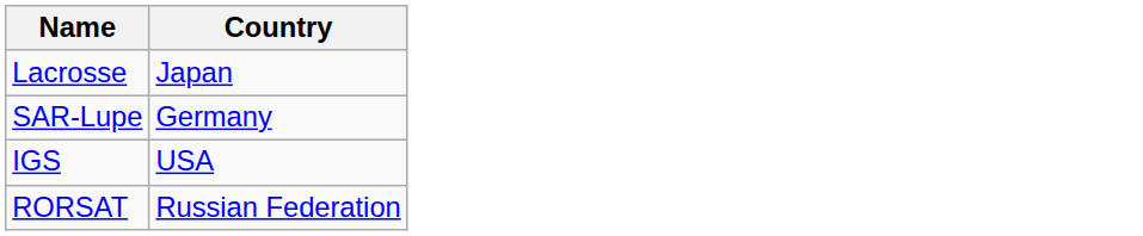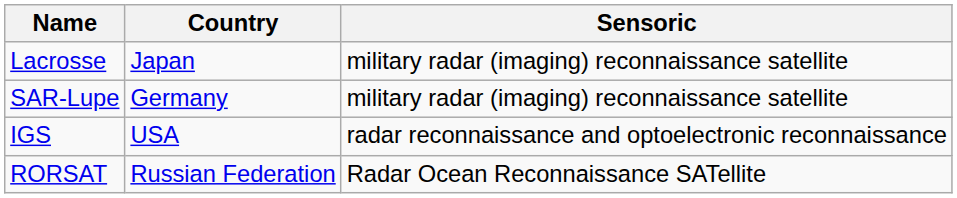 <table class="wikitable">
 <tr class=backroundcolour8>
 <th>Name</th>
 <th>Country</th>
+<th>Sensoric</th>
 </tr>
 <tr>
 <td><a href='#'>Lacrosse</a></td>
 <td><a href='#'>Japan</a></td>
+<td>military radar (imaging) reconnaissance satellite</td>
 </tr>
 <tr>
 <td><a href='#'>SAR-Lupe</a></td>
 <td><a href='#'>Germany</a></td>
+<td>military radar (imaging) reconnaissance satellite</td>
 </tr>
 <tr>
 <td><a href='#'>IGS</a></td>
 <td><a href='#'>USA</a></td>
+<td>radar reconnaissance and optoelectronic reconnaissance</td>
 </tr>
 <tr>
 <td><a href='#'>RORSAT</a></td>
 <td><a href='#'>Russian Federation</a></td>
+<td>Radar Ocean Reconnaissance SATellite</td>
 </tr>
 </table>
